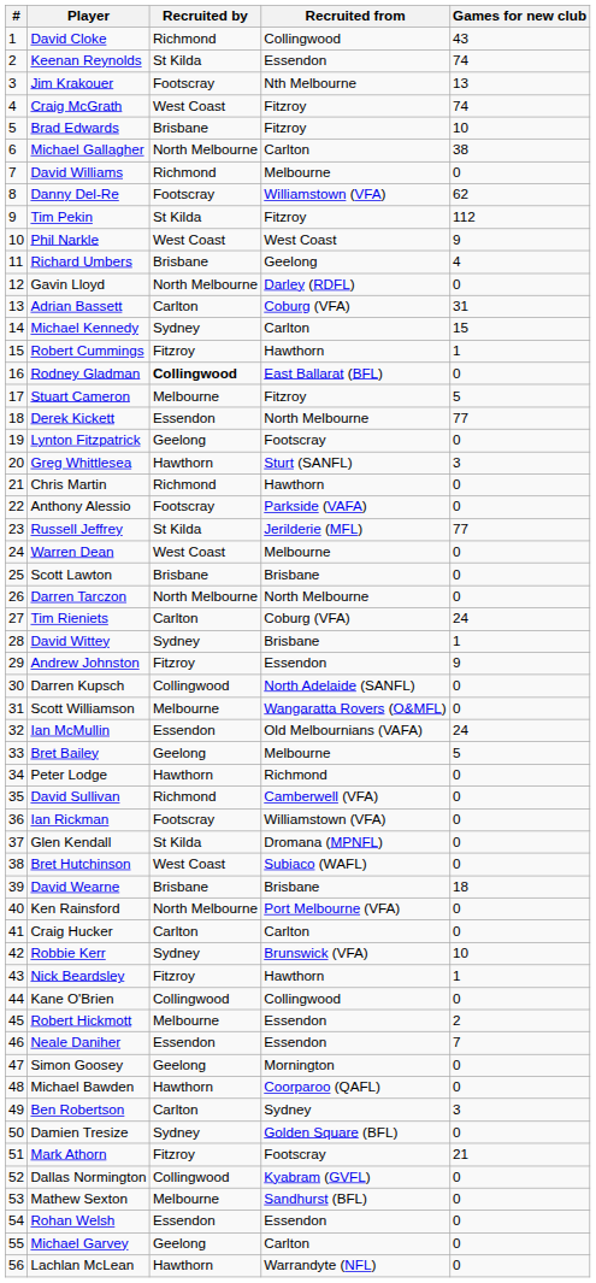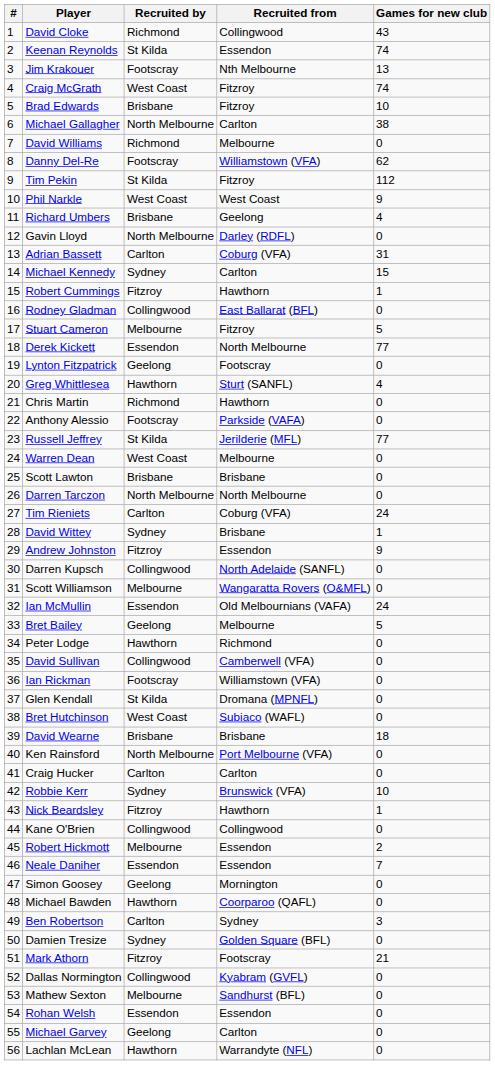 <table class="wikitable sortable">
 <tr>
 <th>#</th>
 <th>Player</th>
 <th>Recruited by</th>
 <th>Recruited from</th>
 <th>Games for new club</th>
 </tr>
 <tr>
 <td>1</td>
 <td><a href='#'>David Cloke</a></td>
 <td>Richmond</td>
 <td>Collingwood</td>
 <td>43</td>
 </tr>
 <tr>
 <td>2</td>
 <td><a href='#'>Keenan Reynolds</a></td>
 <td>St Kilda</td>
 <td>Essendon</td>
 <td>74</td>
 </tr>
 <tr>
 <td>3</td>
 <td><a href='#'>Jim Krakouer</a></td>
 <td>Footscray</td>
 <td>Nth Melbourne</td>
 <td>13</td>
 </tr>
 <tr>
 <td>4</td>
 <td><a href='#'>Craig McGrath</a></td>
 <td>West Coast</td>
 <td>Fitzroy</td>
 <td>74</td>
 </tr>
 <tr>
 <td>5</td>
 <td><a href='#'>Brad Edwards</a></td>
 <td>Brisbane</td>
 <td>Fitzroy</td>
 <td>10</td>
 </tr>
 <tr>
 <td>6</td>
 <td><a href='#'>Michael Gallagher</a></td>
 <td>North Melbourne</td>
 <td>Carlton</td>
 <td>38</td>
 </tr>
 <tr>
 <td>7</td>
 <td><a href='#'>David Williams</a></td>
 <td>Richmond</td>
 <td>Melbourne</td>
 <td>0</td>
 </tr>
 <tr>
 <td>8</td>
 <td><a href='#'>Danny Del-Re</a></td>
 <td>Footscray</td>
 <td><a href='#'>Williamstown</a> (<a href='#'>VFA</a>)</td>
 <td>62</td>
 </tr>
 <tr>
 <td>9</td>
 <td><a href='#'>Tim Pekin</a></td>
 <td>St Kilda</td>
 <td>Fitzroy</td>
 <td>112</td>
 </tr>
 <tr>
 <td>10</td>
 <td><a href='#'>Phil Narkle</a></td>
 <td>West Coast</td>
 <td>West Coast</td>
 <td>9</td>
 </tr>
 <tr>
 <td>11</td>
 <td><a href='#'>Richard Umbers</a></td>
 <td>Brisbane</td>
 <td>Geelong</td>
 <td>4</td>
 </tr>
 <tr>
 <td>12</td>
 <td>Gavin Lloyd</td>
 <td>North Melbourne</td>
 <td><a href='#'>Darley</a> (<a href='#'>RDFL</a>)</td>
 <td>0</td>
 </tr>
 <tr>
 <td>13</td>
 <td><a href='#'>Adrian Bassett</a></td>
 <td>Carlton</td>
 <td><a href='#'>Coburg</a> (VFA)</td>
 <td>31</td>
 </tr>
 <tr>
 <td>14</td>
 <td><a href='#'>Michael Kennedy</a></td>
 <td>Sydney</td>
 <td>Carlton</td>
 <td>15</td>
 </tr>
 <tr>
 <td>15</td>
 <td><a href='#'>Robert Cummings</a></td>
 <td>Fitzroy</td>
 <td>Hawthorn</td>
 <td>1</td>
 </tr>
 <tr>
 <td>16</td>
 <td><a href='#'>Rodney Gladman</a></td>
-<td><strong>Collingwood</strong></td>
+<td>Collingwood</td>
 <td><a href='#'>East Ballarat</a> (<a href='#'>BFL</a>)</td>
 <td>0</td>
 </tr>
 <tr>
 <td>17</td>
 <td><a href='#'>Stuart Cameron</a></td>
 <td>Melbourne</td>
 <td>Fitzroy</td>
 <td>5</td>
 </tr>
 <tr>
 <td>18</td>
 <td><a href='#'>Derek Kickett</a></td>
 <td>Essendon</td>
 <td>North Melbourne</td>
 <td>77</td>
 </tr>
 <tr>
 <td>19</td>
 <td><a href='#'>Lynton Fitzpatrick</a></td>
 <td>Geelong</td>
 <td>Footscray</td>
 <td>0</td>
 </tr>
 <tr>
 <td>20</td>
 <td><a href='#'>Greg Whittlesea</a></td>
 <td>Hawthorn</td>
 <td><a href='#'>Sturt</a> (SANFL)</td>
-<td>3</td>
+<td>4</td>
 </tr>
 <tr>
 <td>21</td>
 <td>Chris Martin</td>
 <td>Richmond</td>
 <td>Hawthorn</td>
 <td>0</td>
 </tr>
 <tr>
 <td>22</td>
 <td>Anthony Alessio</td>
 <td>Footscray</td>
 <td><a href='#'>Parkside</a> (<a href='#'>VAFA</a>)</td>
 <td>0</td>
 </tr>
 <tr>
 <td>23</td>
 <td><a href='#'>Russell Jeffrey</a></td>
 <td>St Kilda</td>
 <td><a href='#'>Jerilderie</a> (<a href='#'>MFL</a>)</td>
 <td>77</td>
 </tr>
 <tr>
 <td>24</td>
 <td><a href='#'>Warren Dean</a></td>
 <td>West Coast</td>
 <td>Melbourne</td>
 <td>0</td>
 </tr>
 <tr>
 <td>25</td>
 <td>Scott Lawton</td>
 <td>Brisbane</td>
 <td>Brisbane</td>
 <td>0</td>
 </tr>
 <tr>
 <td>26</td>
 <td><a href='#'>Darren Tarczon</a></td>
 <td>North Melbourne</td>
 <td>North Melbourne</td>
 <td>0</td>
 </tr>
 <tr>
 <td>27</td>
 <td><a href='#'>Tim Rieniets</a></td>
 <td>Carlton</td>
 <td>Coburg (VFA)</td>
 <td>24</td>
 </tr>
 <tr>
 <td>28</td>
 <td><a href='#'>David Wittey</a></td>
 <td>Sydney</td>
 <td>Brisbane</td>
 <td>1</td>
 </tr>
 <tr>
 <td>29</td>
 <td><a href='#'>Andrew Johnston</a></td>
 <td>Fitzroy</td>
 <td>Essendon</td>
 <td>9</td>
 </tr>
 <tr>
 <td>30</td>
 <td>Darren Kupsch</td>
 <td>Collingwood</td>
 <td><a href='#'>North Adelaide</a> (SANFL)</td>
 <td>0</td>
 </tr>
 <tr>
 <td>31</td>
 <td>Scott Williamson</td>
 <td>Melbourne</td>
 <td><a href='#'>Wangaratta Rovers</a> (<a href='#'>O&MFL</a>)</td>
 <td>0</td>
 </tr>
 <tr>
 <td>32</td>
 <td><a href='#'>Ian McMullin</a></td>
 <td>Essendon</td>
 <td>Old Melbournians (VAFA)</td>
 <td>24</td>
 </tr>
 <tr>
 <td>33</td>
 <td><a href='#'>Bret Bailey</a></td>
 <td>Geelong</td>
 <td>Melbourne</td>
 <td>5</td>
 </tr>
 <tr>
 <td>34</td>
 <td>Peter Lodge</td>
 <td>Hawthorn</td>
 <td>Richmond</td>
 <td>0</td>
 </tr>
 <tr>
 <td>35</td>
 <td><a href='#'>David Sullivan</a></td>
-<td>Richmond</td>
+<td>Collingwood</td>
 <td><a href='#'>Camberwell</a> (VFA)</td>
 <td>0</td>
 </tr>
 <tr>
 <td>36</td>
 <td><a href='#'>Ian Rickman</a></td>
 <td>Footscray</td>
 <td>Williamstown (VFA)</td>
 <td>0</td>
 </tr>
 <tr>
 <td>37</td>
 <td>Glen Kendall</td>
 <td>St Kilda</td>
 <td>Dromana (<a href='#'>MPNFL</a>)</td>
 <td>0</td>
 </tr>
 <tr>
 <td>38</td>
 <td><a href='#'>Bret Hutchinson</a></td>
 <td>West Coast</td>
 <td><a href='#'>Subiaco</a> (WAFL)</td>
 <td>0</td>
 </tr>
 <tr>
 <td>39</td>
 <td><a href='#'>David Wearne</a></td>
 <td>Brisbane</td>
 <td>Brisbane</td>
 <td>18</td>
 </tr>
 <tr>
 <td>40</td>
 <td>Ken Rainsford</td>
 <td>North Melbourne</td>
 <td><a href='#'>Port Melbourne</a> (VFA)</td>
 <td>0</td>
 </tr>
 <tr>
 <td>41</td>
 <td>Craig Hucker</td>
 <td>Carlton</td>
 <td>Carlton</td>
 <td>0</td>
 </tr>
 <tr>
 <td>42</td>
 <td><a href='#'>Robbie Kerr</a></td>
 <td>Sydney</td>
 <td><a href='#'>Brunswick</a> (VFA)</td>
 <td>10</td>
 </tr>
 <tr>
 <td>43</td>
 <td><a href='#'>Nick Beardsley</a></td>
 <td>Fitzroy</td>
 <td>Hawthorn</td>
 <td>1</td>
 </tr>
 <tr>
 <td>44</td>
 <td>Kane O'Brien</td>
 <td>Collingwood</td>
 <td>Collingwood</td>
 <td>0</td>
 </tr>
 <tr>
 <td>45</td>
 <td><a href='#'>Robert Hickmott</a></td>
 <td>Melbourne</td>
 <td>Essendon</td>
 <td>2</td>
 </tr>
 <tr>
 <td>46</td>
 <td><a href='#'>Neale Daniher</a></td>
 <td>Essendon</td>
 <td>Essendon</td>
 <td>7</td>
 </tr>
 <tr>
 <td>47</td>
 <td>Simon Goosey</td>
 <td>Geelong</td>
 <td>Mornington</td>
 <td>0</td>
 </tr>
 <tr>
 <td>48</td>
 <td>Michael Bawden</td>
 <td>Hawthorn</td>
 <td><a href='#'>Coorparoo</a> (QAFL)</td>
 <td>0</td>
 </tr>
 <tr>
 <td>49</td>
 <td><a href='#'>Ben Robertson</a></td>
 <td>Carlton</td>
 <td>Sydney</td>
 <td>3</td>
 </tr>
 <tr>
 <td>50</td>
 <td>Damien Tresize</td>
 <td>Sydney</td>
 <td><a href='#'>Golden Square</a> (BFL)</td>
 <td>0</td>
 </tr>
 <tr>
 <td>51</td>
 <td><a href='#'>Mark Athorn</a></td>
 <td>Fitzroy</td>
 <td>Footscray</td>
 <td>21</td>
 </tr>
 <tr>
 <td>52</td>
 <td>Dallas Normington</td>
 <td>Collingwood</td>
 <td><a href='#'>Kyabram</a> (<a href='#'>GVFL</a>)</td>
 <td>0</td>
 </tr>
 <tr>
 <td>53</td>
 <td>Mathew Sexton</td>
 <td>Melbourne</td>
 <td><a href='#'>Sandhurst</a> (BFL)</td>
 <td>0</td>
 </tr>
 <tr>
 <td>54</td>
 <td><a href='#'>Rohan Welsh</a></td>
 <td>Essendon</td>
 <td>Essendon</td>
 <td>0</td>
 </tr>
 <tr>
 <td>55</td>
 <td><a href='#'>Michael Garvey</a></td>
 <td>Geelong</td>
 <td>Carlton</td>
 <td>0</td>
 </tr>
 <tr>
 <td>56</td>
 <td>Lachlan McLean</td>
 <td>Hawthorn</td>
 <td>Warrandyte (<a href='#'>NFL</a>)</td>
 <td>0</td>
 </tr>
 </table>
